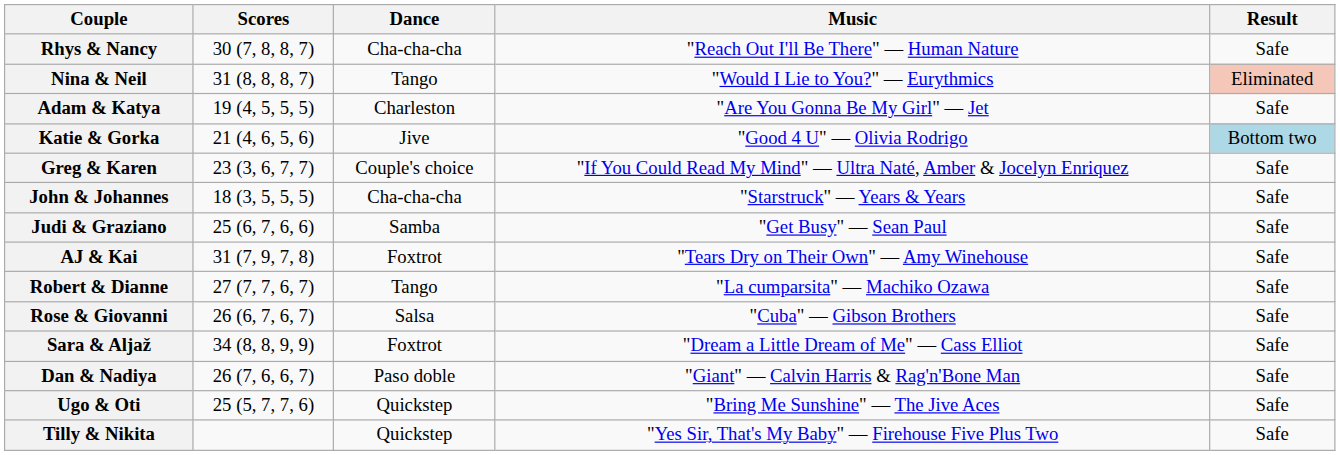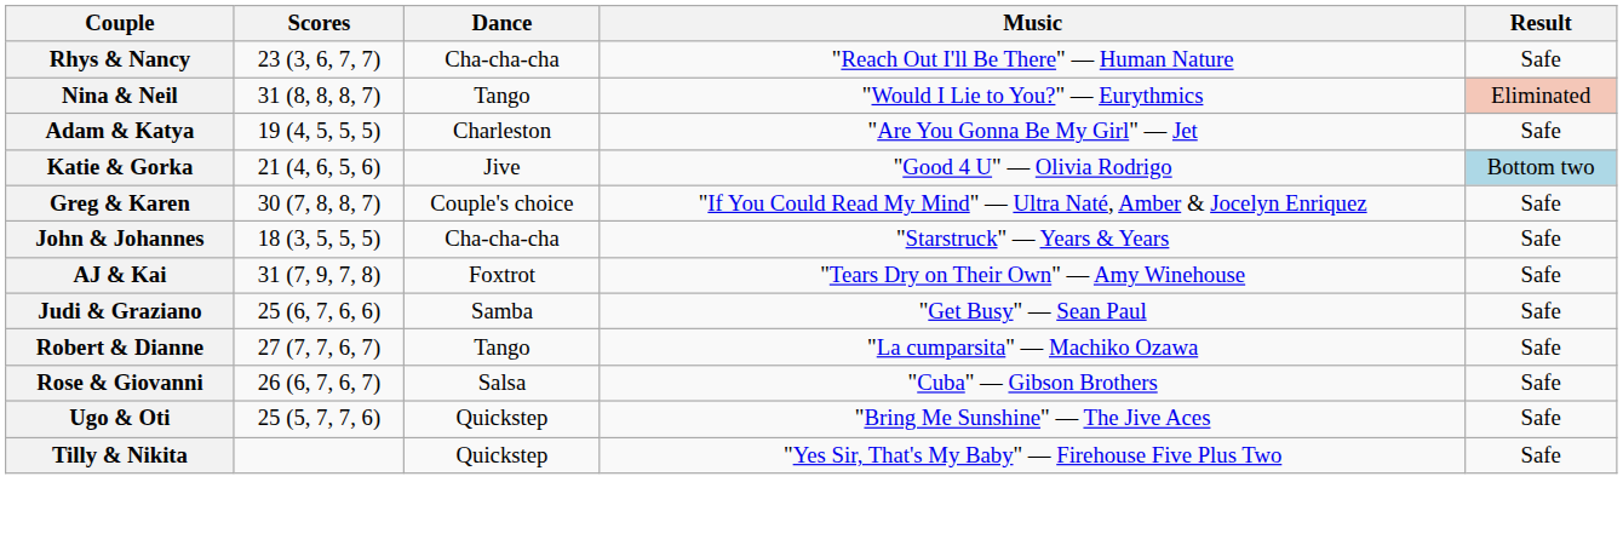 <table class="wikitable sortable" style="text-align:center; width: 90%">
 <tr>
 <th scope="col">Couple</th>
 <th scope="col">Scores</th>
 <th scope="col" class="unsortable">Dance</th>
 <th scope="col" class="unsortable">Music</th>
 <th scope="col" class="unsortable">Result</th>
 </tr>
 <tr>
 <th scope="row">Rhys & Nancy</th>
-<td>30 (7, 8, 8, 7)</td>
+<td>23 (3, 6, 7, 7)</td>
 <td>Cha-cha-cha</td>
 <td>"<a href='#'>Reach Out I'll Be There</a>" — <a href='#'>Human Nature</a></td>
 <td>Safe</td>
 </tr>
 <tr>
 <th scope="row">Nina & Neil</th>
 <td>31 (8, 8, 8, 7)</td>
 <td>Tango</td>
 <td>"<a href='#'>Would I Lie to You?</a>" — <a href='#'>Eurythmics</a></td>
 <td bgcolor="f4c7b8">Eliminated</td>
 </tr>
 <tr>
 <th scope="row">Adam & Katya</th>
 <td>19 (4, 5, 5, 5)</td>
 <td>Charleston</td>
 <td>"<a href='#'>Are You Gonna Be My Girl</a>" — <a href='#'>Jet</a></td>
 <td>Safe</td>
 </tr>
 <tr>
 <th scope="row">Katie & Gorka</th>
 <td>21 (4, 6, 5, 6)</td>
 <td>Jive</td>
 <td>"<a href='#'>Good 4 U</a>" — <a href='#'>Olivia Rodrigo</a></td>
 <td bgcolor="lightblue">Bottom two</td>
 </tr>
 <tr>
 <th scope="row">Greg & Karen</th>
-<td>23 (3, 6, 7, 7)</td>
+<td>30 (7, 8, 8, 7)</td>
 <td>Couple's choice</td>
 <td>"<a href='#'>If You Could Read My Mind</a>" — <a href='#'>Ultra Naté</a>, <a href='#'>Amber</a> & <a href='#'>Jocelyn Enriquez</a></td>
 <td>Safe</td>
 </tr>
 <tr>
 <th scope="row">John & Johannes</th>
 <td>18 (3, 5, 5, 5)</td>
 <td>Cha-cha-cha</td>
 <td>"<a href='#'>Starstruck</a>" — <a href='#'>Years & Years</a></td>
 <td>Safe</td>
 </tr>
 <tr>
+<th scope="row">AJ & Kai</th>
+<td>31 (7, 9, 7, 8)</td>
+<td>Foxtrot</td>
+<td>"<a href='#'>Tears Dry on Their Own</a>" — <a href='#'>Amy Winehouse</a></td>
+<td>Safe</td>
+</tr>
+<tr>
 <th scope="row">Judi & Graziano</th>
 <td>25 (6, 7, 6, 6)</td>
 <td>Samba</td>
 <td>"<a href='#'>Get Busy</a>" — <a href='#'>Sean Paul</a></td>
-<td>Safe</td>
-</tr>
-<tr>
-<th scope="row">AJ & Kai</th>
-<td>31 (7, 9, 7, 8)</td>
-<td>Foxtrot</td>
-<td>"<a href='#'>Tears Dry on Their Own</a>" — <a href='#'>Amy Winehouse</a></td>
 <td>Safe</td>
 </tr>
 <tr>
 <th scope="row">Robert & Dianne</th>
 <td>27 (7, 7, 6, 7)</td>
 <td>Tango</td>
 <td>"<a href='#'>La cumparsita</a>" — <a href='#'>Machiko Ozawa</a></td>
 <td>Safe</td>
 </tr>
 <tr>
 <th scope="row">Rose & Giovanni</th>
 <td>26 (6, 7, 6, 7)</td>
 <td>Salsa</td>
 <td>"<a href='#'>Cuba</a>" — <a href='#'>Gibson Brothers</a></td>
 <td>Safe</td>
 </tr>
 <tr>
-<th scope="row">Sara & Aljaž</th>
-<td>34 (8, 8, 9, 9)</td>
-<td>Foxtrot</td>
-<td>"<a href='#'>Dream a Little Dream of Me</a>" — <a href='#'>Cass Elliot</a></td>
-<td>Safe</td>
-</tr>
-<tr>
-<th scope="row">Dan & Nadiya</th>
-<td>26 (7, 6, 6, 7)</td>
-<td>Paso doble</td>
-<td>"<a href='#'>Giant</a>" — <a href='#'>Calvin Harris</a> & <a href='#'>Rag'n'Bone Man</a></td>
-<td>Safe</td>
-</tr>
-<tr>
 <th scope="row">Ugo & Oti</th>
 <td>25 (5, 7, 7, 6)</td>
 <td>Quickstep</td>
 <td>"<a href='#'>Bring Me Sunshine</a>" — <a href='#'>The Jive Aces</a></td>
 <td>Safe</td>
 </tr>
 <tr>
 <th scope="row">Tilly & Nikita</th>
 <td></td>
 <td>Quickstep</td>
 <td>"<a href='#'>Yes Sir, That's My Baby</a>" — <a href='#'>Firehouse Five Plus Two</a></td>
 <td>Safe</td>
 </tr>
 </table>
